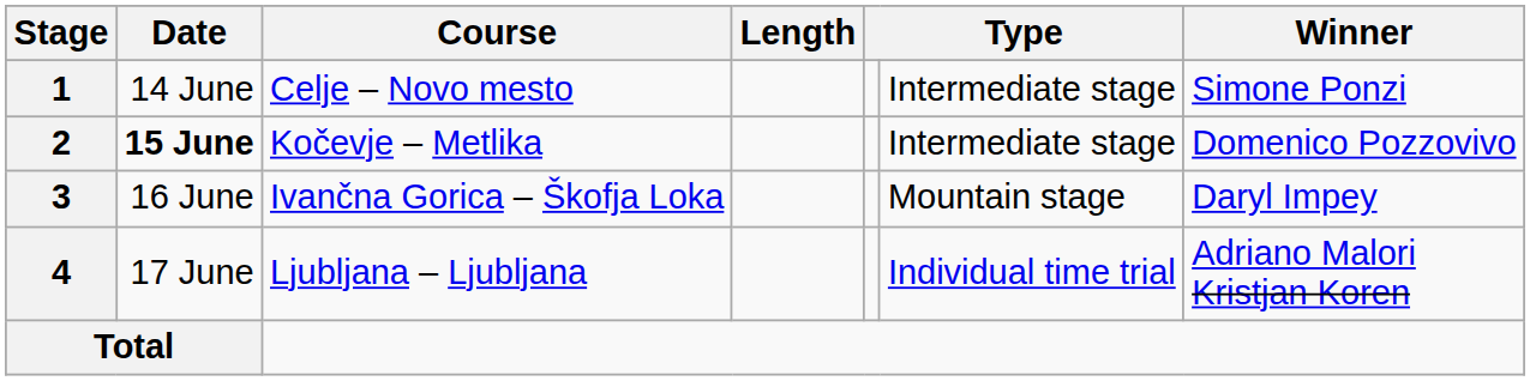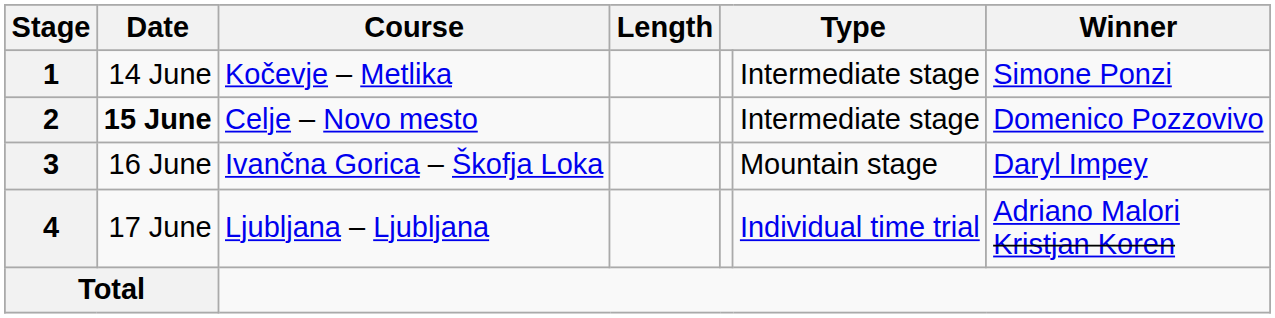 <table class="wikitable">
 <tr>
 <th>Stage</th>
 <th>Date</th>
 <th>Course</th>
 <th>Length</th>
 <th colspan="2">Type</th>
 <th>Winner</th>
 </tr>
 <tr>
 <th style="text-align:center">1</th>
 <td align=right>14 June</td>
-<td><a href='#'>Celje</a> – <a href='#'>Novo mesto</a></td>
+<td><a href='#'>Kočevje</a> – <a href='#'>Metlika</a></td>
 <td style="text-align:center;"></td>
 <td></td>
 <td>Intermediate stage</td>
 <td> <a href='#'>Simone Ponzi</a></td>
 </tr>
 <tr>
 <th style="text-align:center">2</th>
 <td align=right><strong>15 June</strong></td>
-<td><a href='#'>Kočevje</a> – <a href='#'>Metlika</a></td>
+<td><a href='#'>Celje</a> – <a href='#'>Novo mesto</a></td>
 <td style="text-align:center;"></td>
 <td></td>
 <td>Intermediate stage</td>
 <td> <a href='#'>Domenico Pozzovivo</a></td>
 </tr>
 <tr>
 <th style="text-align:center">3</th>
 <td align=right>16 June</td>
 <td><a href='#'>Ivančna Gorica</a> – <a href='#'>Škofja Loka</a></td>
 <td style="text-align:center;"></td>
 <td></td>
 <td>Mountain stage</td>
 <td> <a href='#'>Daryl Impey</a></td>
 </tr>
 <tr>
 <th style="text-align:center">4</th>
 <td align=right>17 June</td>
 <td><a href='#'>Ljubljana</a> – <a href='#'>Ljubljana</a></td>
 <td style="text-align:center;"></td>
 <td></td>
 <td><a href='#'>Individual time trial</a></td>
 <td> <a href='#'>Adriano Malori</a><br> <s><a href='#'>Kristjan Koren</a></s></td>
 </tr>
 <tr>
 <th colspan="2">Total</th>
 <td colspan="5" style="text-align:center;"></td>
 </tr>
 </table>
